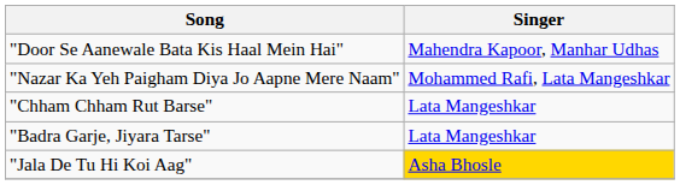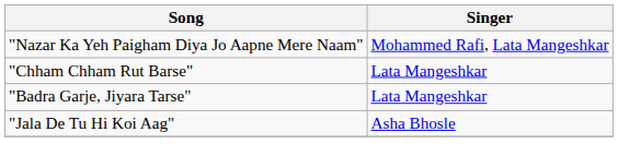 <table class="wikitable">
 <tr>
 <th>Song</th>
 <th>Singer</th>
-</tr>
-<tr>
-<td>"Door Se Aanewale Bata Kis Haal Mein Hai"</td>
-<td><a href='#'>Mahendra Kapoor</a>, <a href='#'>Manhar Udhas</a></td>
 </tr>
 <tr>
 <td>"Nazar Ka Yeh Paigham Diya Jo Aapne Mere Naam"</td>
 <td><a href='#'>Mohammed Rafi</a>, <a href='#'>Lata Mangeshkar</a></td>
 </tr>
 <tr>
 <td>"Chham Chham Rut Barse"</td>
 <td><a href='#'>Lata Mangeshkar</a></td>
 </tr>
 <tr>
 <td>"Badra Garje, Jiyara Tarse"</td>
 <td><a href='#'>Lata Mangeshkar</a></td>
 </tr>
 <tr>
 <td>"Jala De Tu Hi Koi Aag"</td>
-<td style="background: gold;"><a href='#'>Asha Bhosle</a></td>
+<td><a href='#'>Asha Bhosle</a></td>
 </tr>
 <tr>
 </tr>
 </table>
